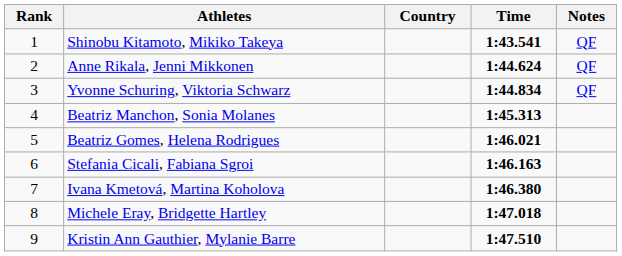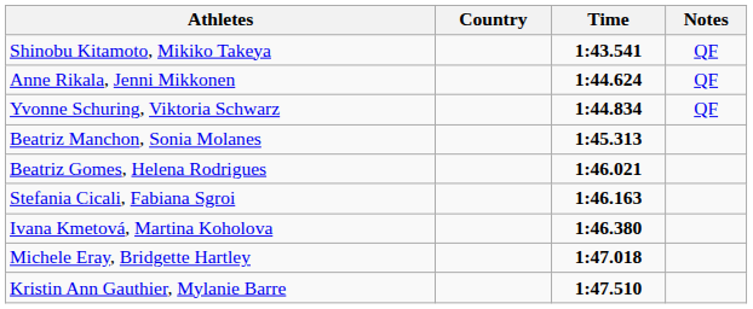 <table class="wikitable sortable" width=50% style="text-align:center">
 <tr>
-<th>Rank</th>
 <th>Athletes</th>
 <th>Country</th>
 <th>Time</th>
 <th>Notes</th>
 </tr>
 <tr>
-<td>1</td>
 <td align=left><a href='#'>Shinobu Kitamoto</a>, <a href='#'>Mikiko Takeya</a></td>
 <td align=left></td>
 <td><strong>1:43.541</strong></td>
 <td><a href='#'>QF</a></td>
 </tr>
 <tr>
-<td>2</td>
 <td align=left><a href='#'>Anne Rikala</a>, <a href='#'>Jenni Mikkonen</a></td>
 <td align=left></td>
 <td><strong>1:44.624</strong></td>
 <td><a href='#'>QF</a></td>
 </tr>
 <tr>
-<td>3</td>
 <td align=left><a href='#'>Yvonne Schuring</a>, <a href='#'>Viktoria Schwarz</a></td>
 <td align=left></td>
 <td><strong>1:44.834</strong></td>
 <td><a href='#'>QF</a></td>
 </tr>
 <tr>
-<td>4</td>
 <td align=left><a href='#'>Beatriz Manchon</a>, <a href='#'>Sonia Molanes</a></td>
 <td align=left></td>
 <td><strong>1:45.313</strong></td>
 <td></td>
 </tr>
 <tr>
-<td>5</td>
 <td align=left><a href='#'>Beatriz Gomes</a>, <a href='#'>Helena Rodrigues</a></td>
 <td align=left></td>
 <td><strong>1:46.021</strong></td>
 <td></td>
 </tr>
 <tr>
-<td>6</td>
 <td align=left><a href='#'>Stefania Cicali</a>, <a href='#'>Fabiana Sgroi</a></td>
 <td align=left></td>
 <td><strong>1:46.163</strong></td>
 <td></td>
 </tr>
 <tr>
-<td>7</td>
 <td align=left><a href='#'>Ivana Kmetová</a>, <a href='#'>Martina Koholova</a></td>
 <td align=left></td>
 <td><strong>1:46.380</strong></td>
 <td></td>
 </tr>
 <tr>
-<td>8</td>
 <td align=left><a href='#'>Michele Eray</a>, <a href='#'>Bridgette Hartley</a></td>
 <td align=left></td>
 <td><strong>1:47.018</strong></td>
 <td></td>
 </tr>
 <tr>
-<td>9</td>
 <td align=left><a href='#'>Kristin Ann Gauthier</a>, <a href='#'>Mylanie Barre</a></td>
 <td align=left></td>
 <td><strong>1:47.510</strong></td>
 <td></td>
 </tr>
 </table>
